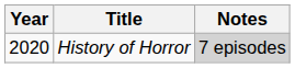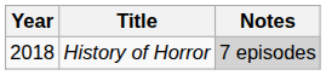 <table class="wikitable">
 <tr>
 <th>Year</th>
 <th>Title</th>
 <th>Notes</th>
 </tr>
 <tr>
-<td>2020</td>
+<td>2018</td>
 <td><em>History of Horror</em></td>
 <td style="background: lightgrey;">7 episodes</td>
 </tr>
 </table>
